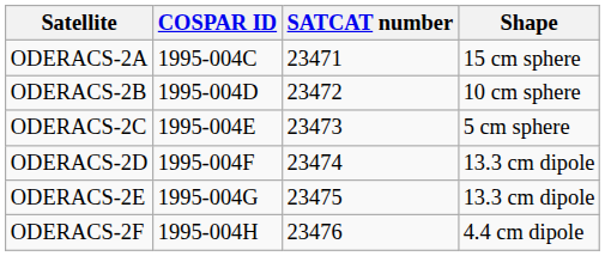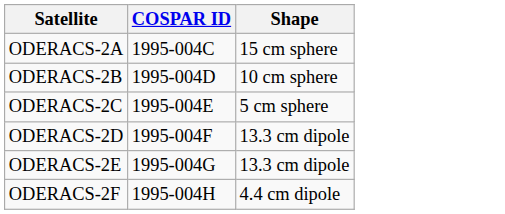 <table class="wikitable">
 <tr>
 <th>Satellite</th>
 <th><a href='#'>COSPAR ID</a></th>
-<th><a href='#'>SATCAT</a> number</th>
 <th>Shape</th>
 </tr>
 <tr>
 <td>ODERACS-2A</td>
 <td>1995-004C</td>
-<td>23471</td>
 <td>15 cm sphere</td>
 </tr>
 <tr>
 <td>ODERACS-2B</td>
 <td>1995-004D</td>
-<td>23472</td>
 <td>10 cm sphere</td>
 </tr>
 <tr>
 <td>ODERACS-2C</td>
 <td>1995-004E</td>
-<td>23473</td>
 <td>5 cm sphere</td>
 </tr>
 <tr>
 <td>ODERACS-2D</td>
 <td>1995-004F</td>
-<td>23474</td>
 <td>13.3 cm dipole</td>
 </tr>
 <tr>
 <td>ODERACS-2E</td>
 <td>1995-004G</td>
-<td>23475</td>
 <td>13.3 cm dipole</td>
 </tr>
 <tr>
 <td>ODERACS-2F</td>
 <td>1995-004H</td>
-<td>23476</td>
 <td>4.4 cm dipole</td>
 </tr>
 </table>
